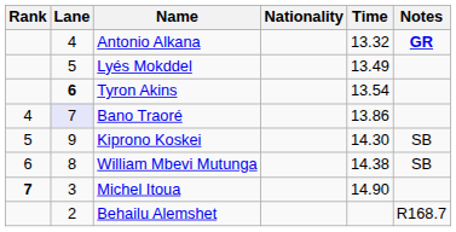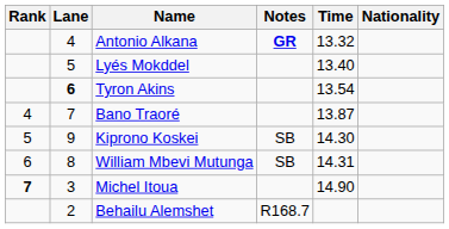 <table class="wikitable sortable" style="text-align:center">
 <tr>
 <th>Rank</th>
 <th>Lane</th>
 <th>Name</th>
+<th>Notes</th>
+<th>Time</th>
 <th>Nationality</th>
-<th>Time</th>
-<th>Notes</th>
 </tr>
 <tr>
 <td></td>
 <td>4</td>
 <td align=left><a href='#'>Antonio Alkana</a></td>
+<td><strong><a href='#'>GR</a></strong></td>
+<td>13.32</td>
 <td align=left></td>
-<td>13.32</td>
-<td><strong><a href='#'>GR</a></strong></td>
 </tr>
 <tr>
 <td></td>
 <td>5</td>
 <td align=left><a href='#'>Lyés Mokddel</a></td>
+<td></td>
+<td>13.40</td>
 <td align=left></td>
-<td>13.49</td>
-<td></td>
 </tr>
 <tr>
 <td></td>
 <td><strong>6</strong></td>
 <td align=left><a href='#'>Tyron Akins</a></td>
+<td></td>
+<td>13.54</td>
 <td align=left></td>
-<td>13.54</td>
-<td></td>
 </tr>
 <tr>
 <td>4</td>
-<td style="background: lavender;">7</td>
+<td>7</td>
 <td align=left><a href='#'>Bano Traoré</a></td>
+<td></td>
+<td>13.87</td>
 <td align=left></td>
-<td>13.86</td>
-<td></td>
 </tr>
 <tr>
 <td>5</td>
 <td>9</td>
 <td align=left><a href='#'>Kiprono Koskei</a></td>
+<td>SB</td>
+<td>14.30</td>
 <td align=left></td>
-<td>14.30</td>
-<td>SB</td>
 </tr>
 <tr>
 <td>6</td>
 <td>8</td>
 <td align=left><a href='#'>William Mbevi Mutunga</a></td>
+<td>SB</td>
+<td>14.31</td>
 <td align=left></td>
-<td>14.38</td>
-<td>SB</td>
 </tr>
 <tr>
 <td><strong>7</strong></td>
 <td>3</td>
 <td align=left><a href='#'>Michel Itoua</a></td>
+<td></td>
+<td>14.90</td>
 <td align=left></td>
-<td>14.90</td>
-<td></td>
 </tr>
 <tr>
 <td></td>
 <td>2</td>
 <td align=left><a href='#'>Behailu Alemshet</a></td>
+<td>R168.7</td>
+<td></td>
 <td align=left></td>
-<td></td>
-<td>R168.7</td>
 </tr>
 </table>
